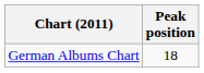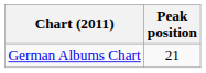 <table class=wikitable>
 <tr>
 <th>Chart (2011)</th>
 <th>Peak<br>position</th>
 </tr>
 <tr>
 <td><a href='#'>German Albums Chart</a></td>
-<td style="text-align:center;">18</td>
+<td style="text-align:center;">21</td>
 </tr>
 </table>
